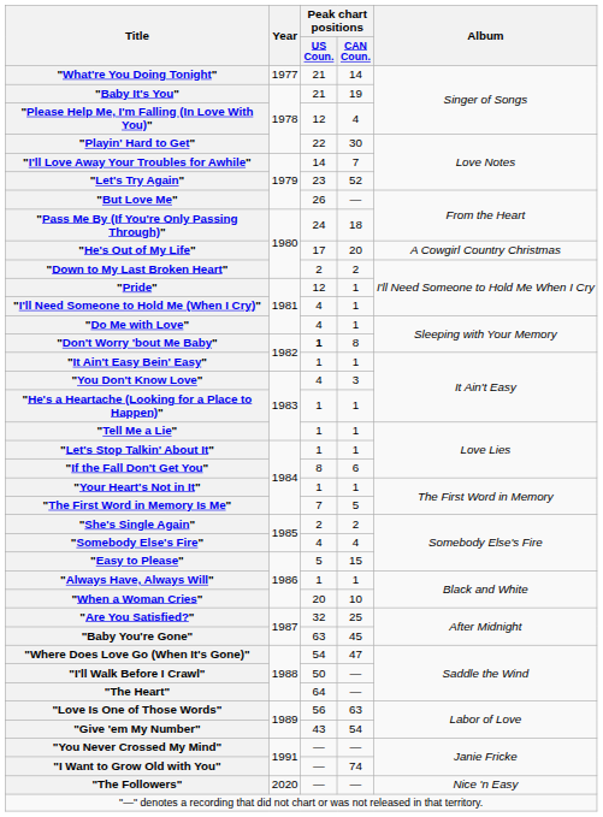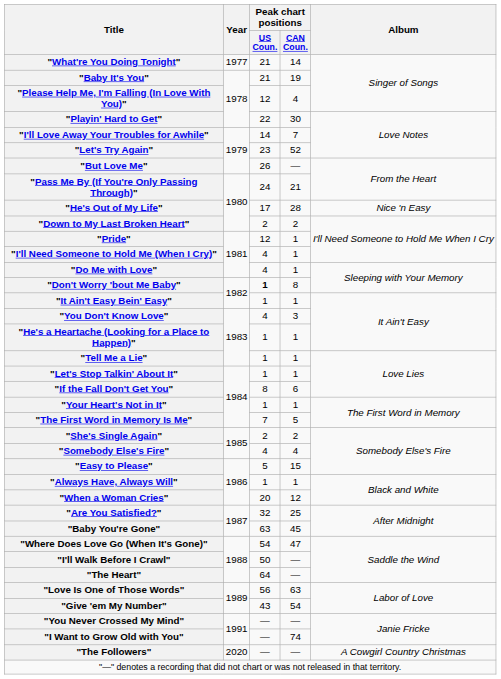 <table class="wikitable plainrowheaders" style="text-align:center;" border="1">
 <tr>
 <th scope="col" rowspan="2" style="width:22em;">Title</th>
 <th scope="col" rowspan="2">Year</th>
 <th scope="col" colspan="2">Peak chart<br>positions</th>
 <th scope="col" rowspan="2">Album</th>
 </tr>
 <tr>
 <th scope="col" style="width:3em;font-size:90%;"><a href='#'>US<br>Coun.</a><br></th>
 <th scope="col" style="width:3em;font-size:90%;"><a href='#'>CAN<br>Coun.</a><br></th>
 </tr>
 <tr>
 <th scope="row">"<a href='#'>What're You Doing Tonight</a>"</th>
 <td>1977</td>
 <td>21</td>
 <td>14</td>
 <td rowspan="3"><em>Singer of Songs</em></td>
 </tr>
 <tr>
 <th scope="row">"<a href='#'>Baby It's You</a>"</th>
 <td rowspan="3">1978</td>
 <td>21</td>
 <td>19</td>
 </tr>
 <tr>
 <th scope="row">"<a href='#'>Please Help Me, I'm Falling (In Love With You)</a>"</th>
 <td>12</td>
 <td>4</td>
 </tr>
 <tr>
 <th scope="row">"<a href='#'>Playin' Hard to Get</a>"</th>
 <td>22</td>
 <td>30</td>
 <td rowspan="3"><em>Love Notes</em></td>
 </tr>
 <tr>
 <th scope="row">"<a href='#'>I'll Love Away Your Troubles for Awhile</a>"</th>
 <td rowspan="3">1979</td>
 <td>14</td>
 <td>7</td>
 </tr>
 <tr>
 <th scope="row">"<a href='#'>Let's Try Again</a>"</th>
 <td>23</td>
 <td>52</td>
 </tr>
 <tr>
 <th scope="row">"<a href='#'>But Love Me</a>"</th>
 <td>26</td>
 <td>—</td>
 <td rowspan="2"><em>From the Heart</em></td>
 </tr>
 <tr>
 <th scope="row">"<a href='#'>Pass Me By (If You're Only Passing Through)</a>"</th>
 <td rowspan="3">1980</td>
 <td>24</td>
-<td>18</td>
+<td>21</td>
 </tr>
 <tr>
 <th scope="row">"<a href='#'>He's Out of My Life</a>" </th>
 <td>17</td>
-<td>20</td>
-<td><em>A Cowgirl Country Christmas</em></td>
+<td>28</td>
+<td><em>Nice 'n Easy</em></td>
 </tr>
 <tr>
 <th scope="row">"<a href='#'>Down to My Last Broken Heart</a>"</th>
 <td>2</td>
 <td>2</td>
 <td rowspan="3"><em>I'll Need Someone to Hold Me When I Cry</em></td>
 </tr>
 <tr>
 <th scope="row">"<a href='#'>Pride</a>"</th>
 <td rowspan="3">1981</td>
 <td>12</td>
 <td>1</td>
 </tr>
 <tr>
 <th scope="row">"<a href='#'>I'll Need Someone to Hold Me (When I Cry)</a>"</th>
 <td>4</td>
 <td>1</td>
 </tr>
 <tr>
 <th scope="row">"<a href='#'>Do Me with Love</a>"</th>
 <td>4</td>
 <td>1</td>
 <td rowspan="2"><em>Sleeping with Your Memory</em></td>
 </tr>
 <tr>
 <th scope="row">"<a href='#'>Don't Worry 'bout Me Baby</a>"</th>
 <td rowspan="2">1982</td>
 <td><strong>1</strong></td>
 <td>8</td>
 </tr>
 <tr>
 <th scope="row">"<a href='#'>It Ain't Easy Bein' Easy</a>"</th>
 <td>1</td>
 <td>1</td>
 <td rowspan="3"><em>It Ain't Easy</em></td>
 </tr>
 <tr>
 <th scope="row">"<a href='#'>You Don't Know Love</a>"</th>
 <td rowspan="3">1983</td>
 <td>4</td>
 <td>3</td>
 </tr>
 <tr>
 <th scope="row">"<a href='#'>He's a Heartache (Looking for a Place to<br>Happen)</a>"</th>
 <td>1</td>
 <td>1</td>
 </tr>
 <tr>
 <th scope="row">"<a href='#'>Tell Me a Lie</a>"</th>
 <td>1</td>
 <td>1</td>
 <td rowspan="3"><em>Love Lies</em></td>
 </tr>
 <tr>
 <th scope="row">"<a href='#'>Let's Stop Talkin' About It</a>"</th>
 <td rowspan="4">1984</td>
 <td>1</td>
 <td>1</td>
 </tr>
 <tr>
 <th scope="row">"<a href='#'>If the Fall Don't Get You</a>"</th>
 <td>8</td>
 <td>6</td>
 </tr>
 <tr>
 <th scope="row">"<a href='#'>Your Heart's Not in It</a>"</th>
 <td>1</td>
 <td>1</td>
 <td rowspan="2"><em>The First Word in Memory</em></td>
 </tr>
 <tr>
 <th scope="row">"<a href='#'>The First Word in Memory Is Me</a>"</th>
 <td>7</td>
 <td>5</td>
 </tr>
 <tr>
 <th scope="row">"<a href='#'>She's Single Again</a>"</th>
 <td rowspan="2">1985</td>
 <td>2</td>
 <td>2</td>
 <td rowspan="3"><em>Somebody Else's Fire</em></td>
 </tr>
 <tr>
 <th scope="row">"<a href='#'>Somebody Else's Fire</a>"</th>
 <td>4</td>
 <td>4</td>
 </tr>
 <tr>
 <th scope="row">"<a href='#'>Easy to Please</a>"</th>
 <td rowspan="3">1986</td>
 <td>5</td>
 <td>15</td>
 </tr>
 <tr>
 <th scope="row">"<a href='#'>Always Have, Always Will</a>"</th>
 <td>1</td>
 <td>1</td>
 <td rowspan="2"><em>Black and White</em></td>
 </tr>
 <tr>
 <th scope="row">"<a href='#'>When a Woman Cries</a>"</th>
 <td>20</td>
-<td>10</td>
+<td>12</td>
 </tr>
 <tr>
 <th scope="row">"<a href='#'>Are You Satisfied?</a>"</th>
 <td rowspan="2">1987</td>
 <td>32</td>
 <td>25</td>
 <td rowspan="2"><em>After Midnight</em></td>
 </tr>
 <tr>
 <th scope="row">"Baby You're Gone"</th>
 <td>63</td>
 <td>45</td>
 </tr>
 <tr>
 <th scope="row">"Where Does Love Go (When It's Gone)"</th>
 <td rowspan="3">1988</td>
 <td>54</td>
 <td>47</td>
 <td rowspan="3"><em>Saddle the Wind</em></td>
 </tr>
 <tr>
 <th scope="row">"I'll Walk Before I Crawl"</th>
 <td>50</td>
 <td>—</td>
 </tr>
 <tr>
 <th scope="row">"The Heart"</th>
 <td>64</td>
 <td>—</td>
 </tr>
 <tr>
 <th scope="row">"Love Is One of Those Words"</th>
 <td rowspan="2">1989</td>
 <td>56</td>
 <td>63</td>
 <td rowspan="2"><em>Labor of Love</em></td>
 </tr>
 <tr>
 <th scope="row">"Give 'em My Number"</th>
 <td>43</td>
 <td>54</td>
 </tr>
 <tr>
 <th scope="row">"You Never Crossed My Mind"</th>
 <td rowspan="2">1991</td>
 <td>—</td>
 <td>—</td>
 <td rowspan="2"><em>Janie Fricke</em></td>
 </tr>
 <tr>
 <th scope="row">"I Want to Grow Old with You"</th>
 <td>—</td>
 <td>74</td>
 </tr>
 <tr>
 <th scope="row">"The Followers"</th>
 <td>2020</td>
 <td>—</td>
 <td>—</td>
-<td><em>Nice 'n Easy</em></td>
+<td><em>A Cowgirl Country Christmas</em></td>
 </tr>
 <tr>
 <td colspan="5" style="font-size:90%">"—" denotes a recording that did not chart or was not released in that territory.</td>
 </tr>
 </table>
